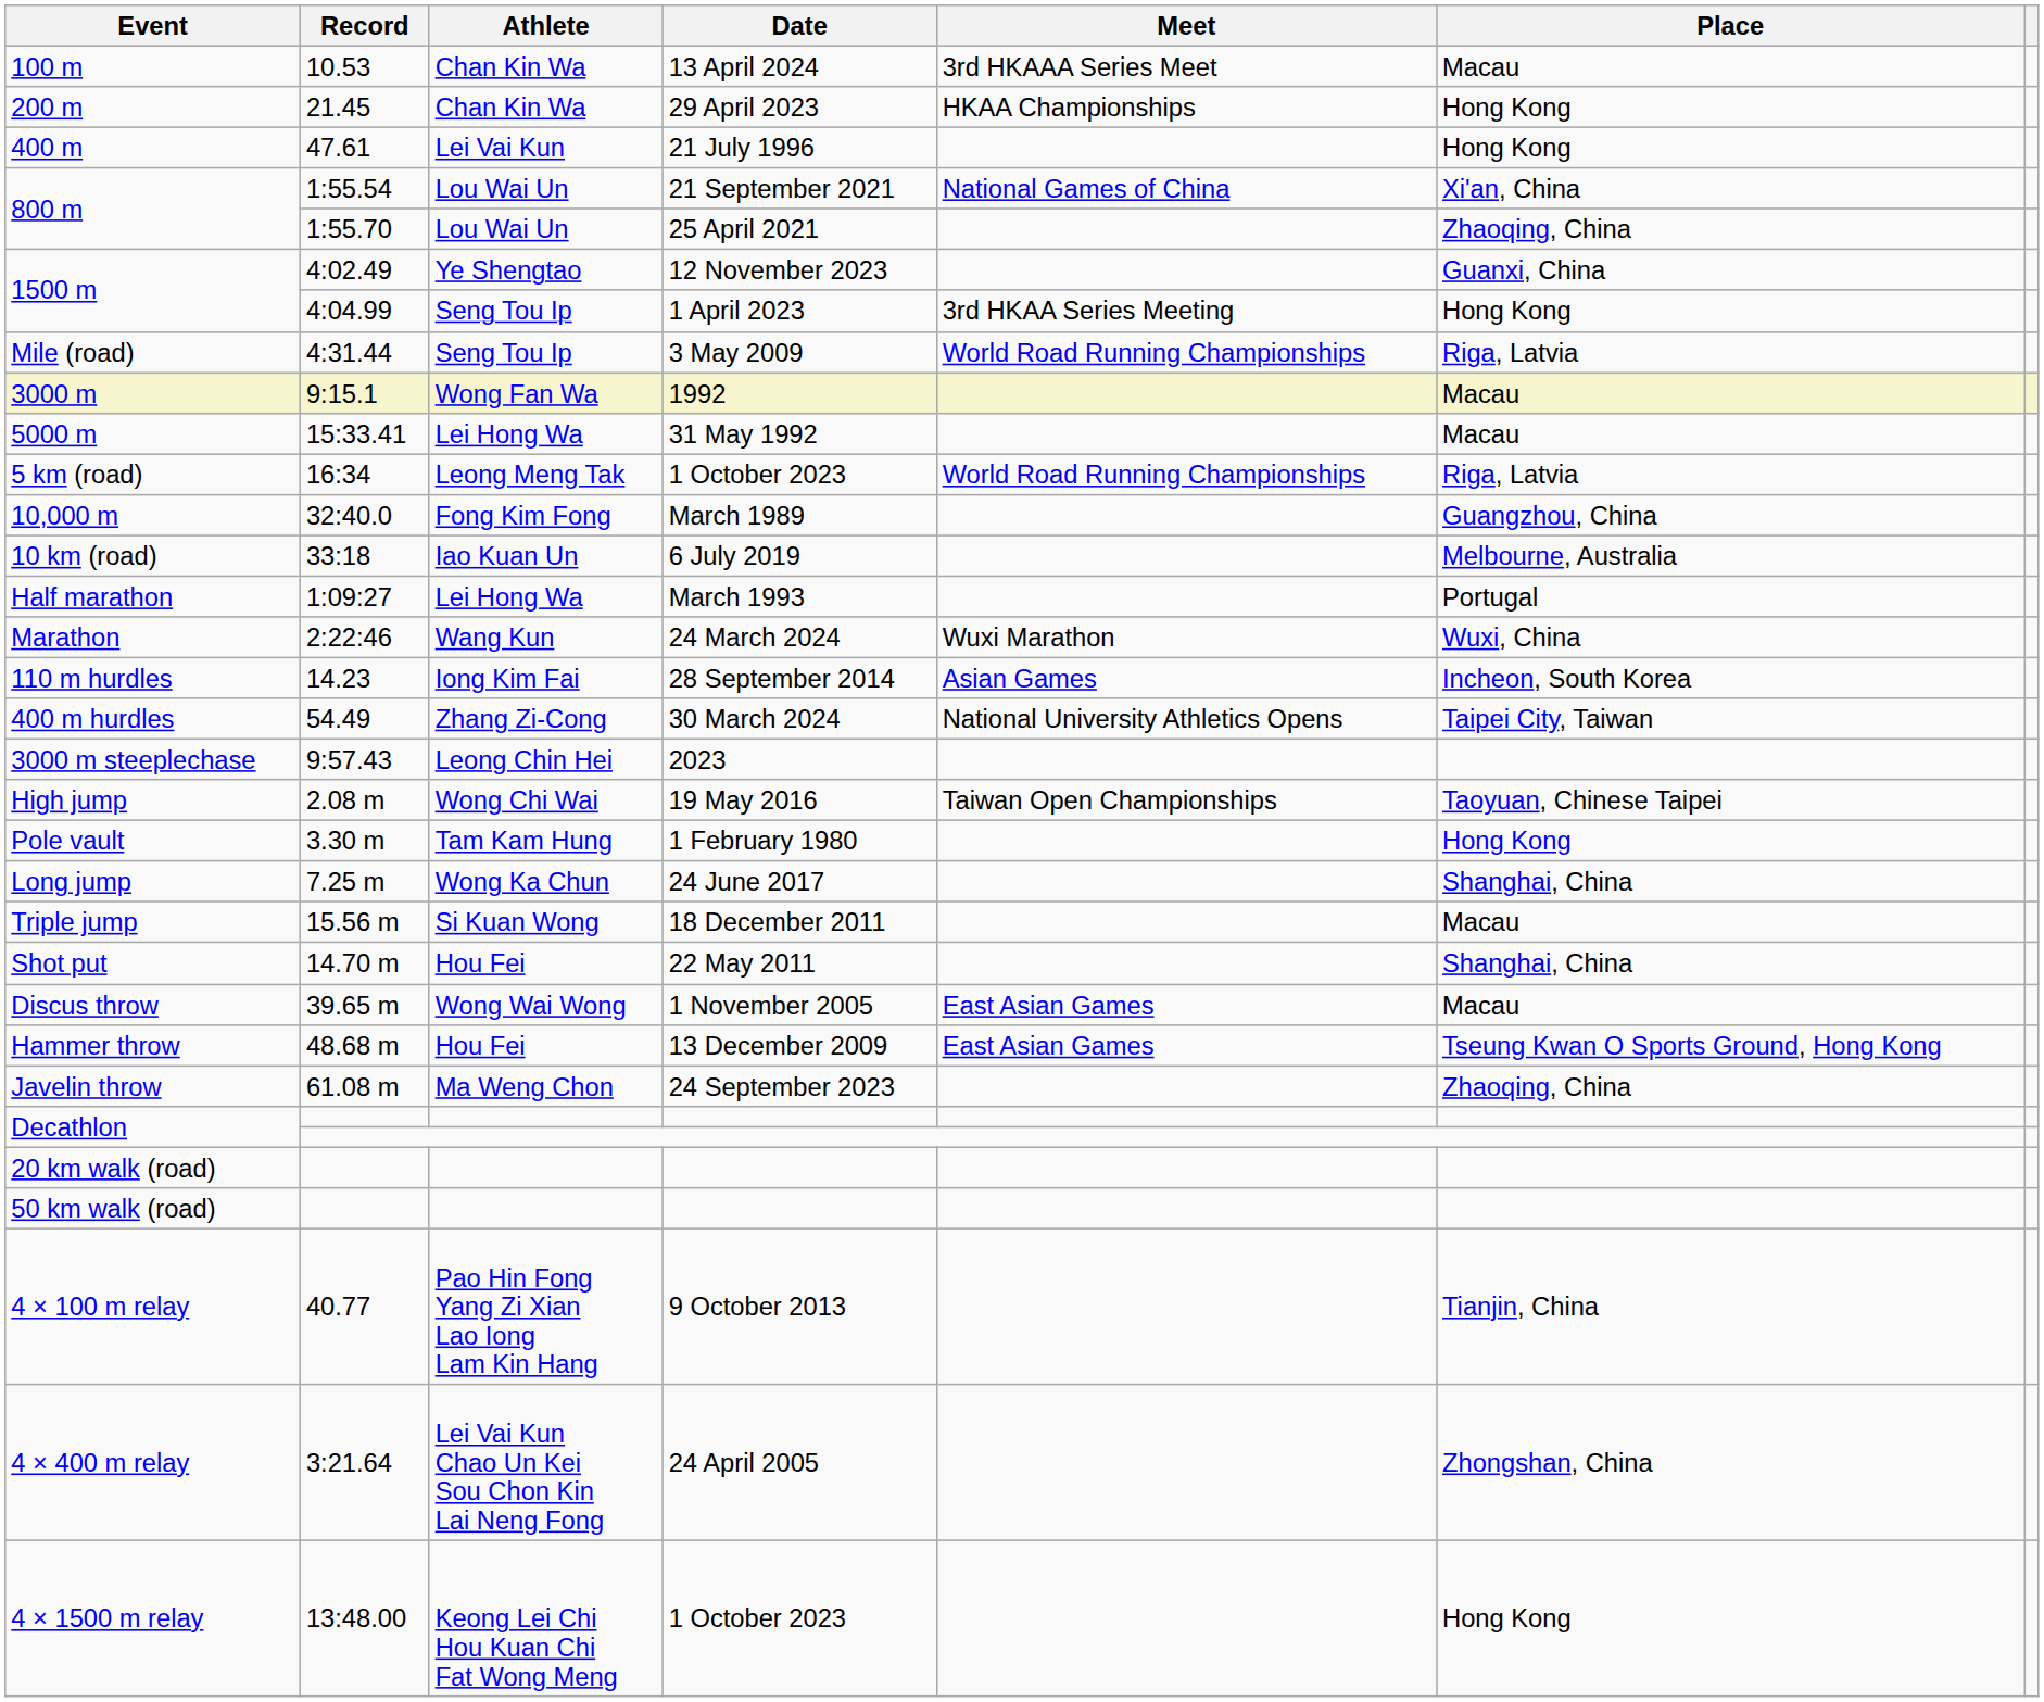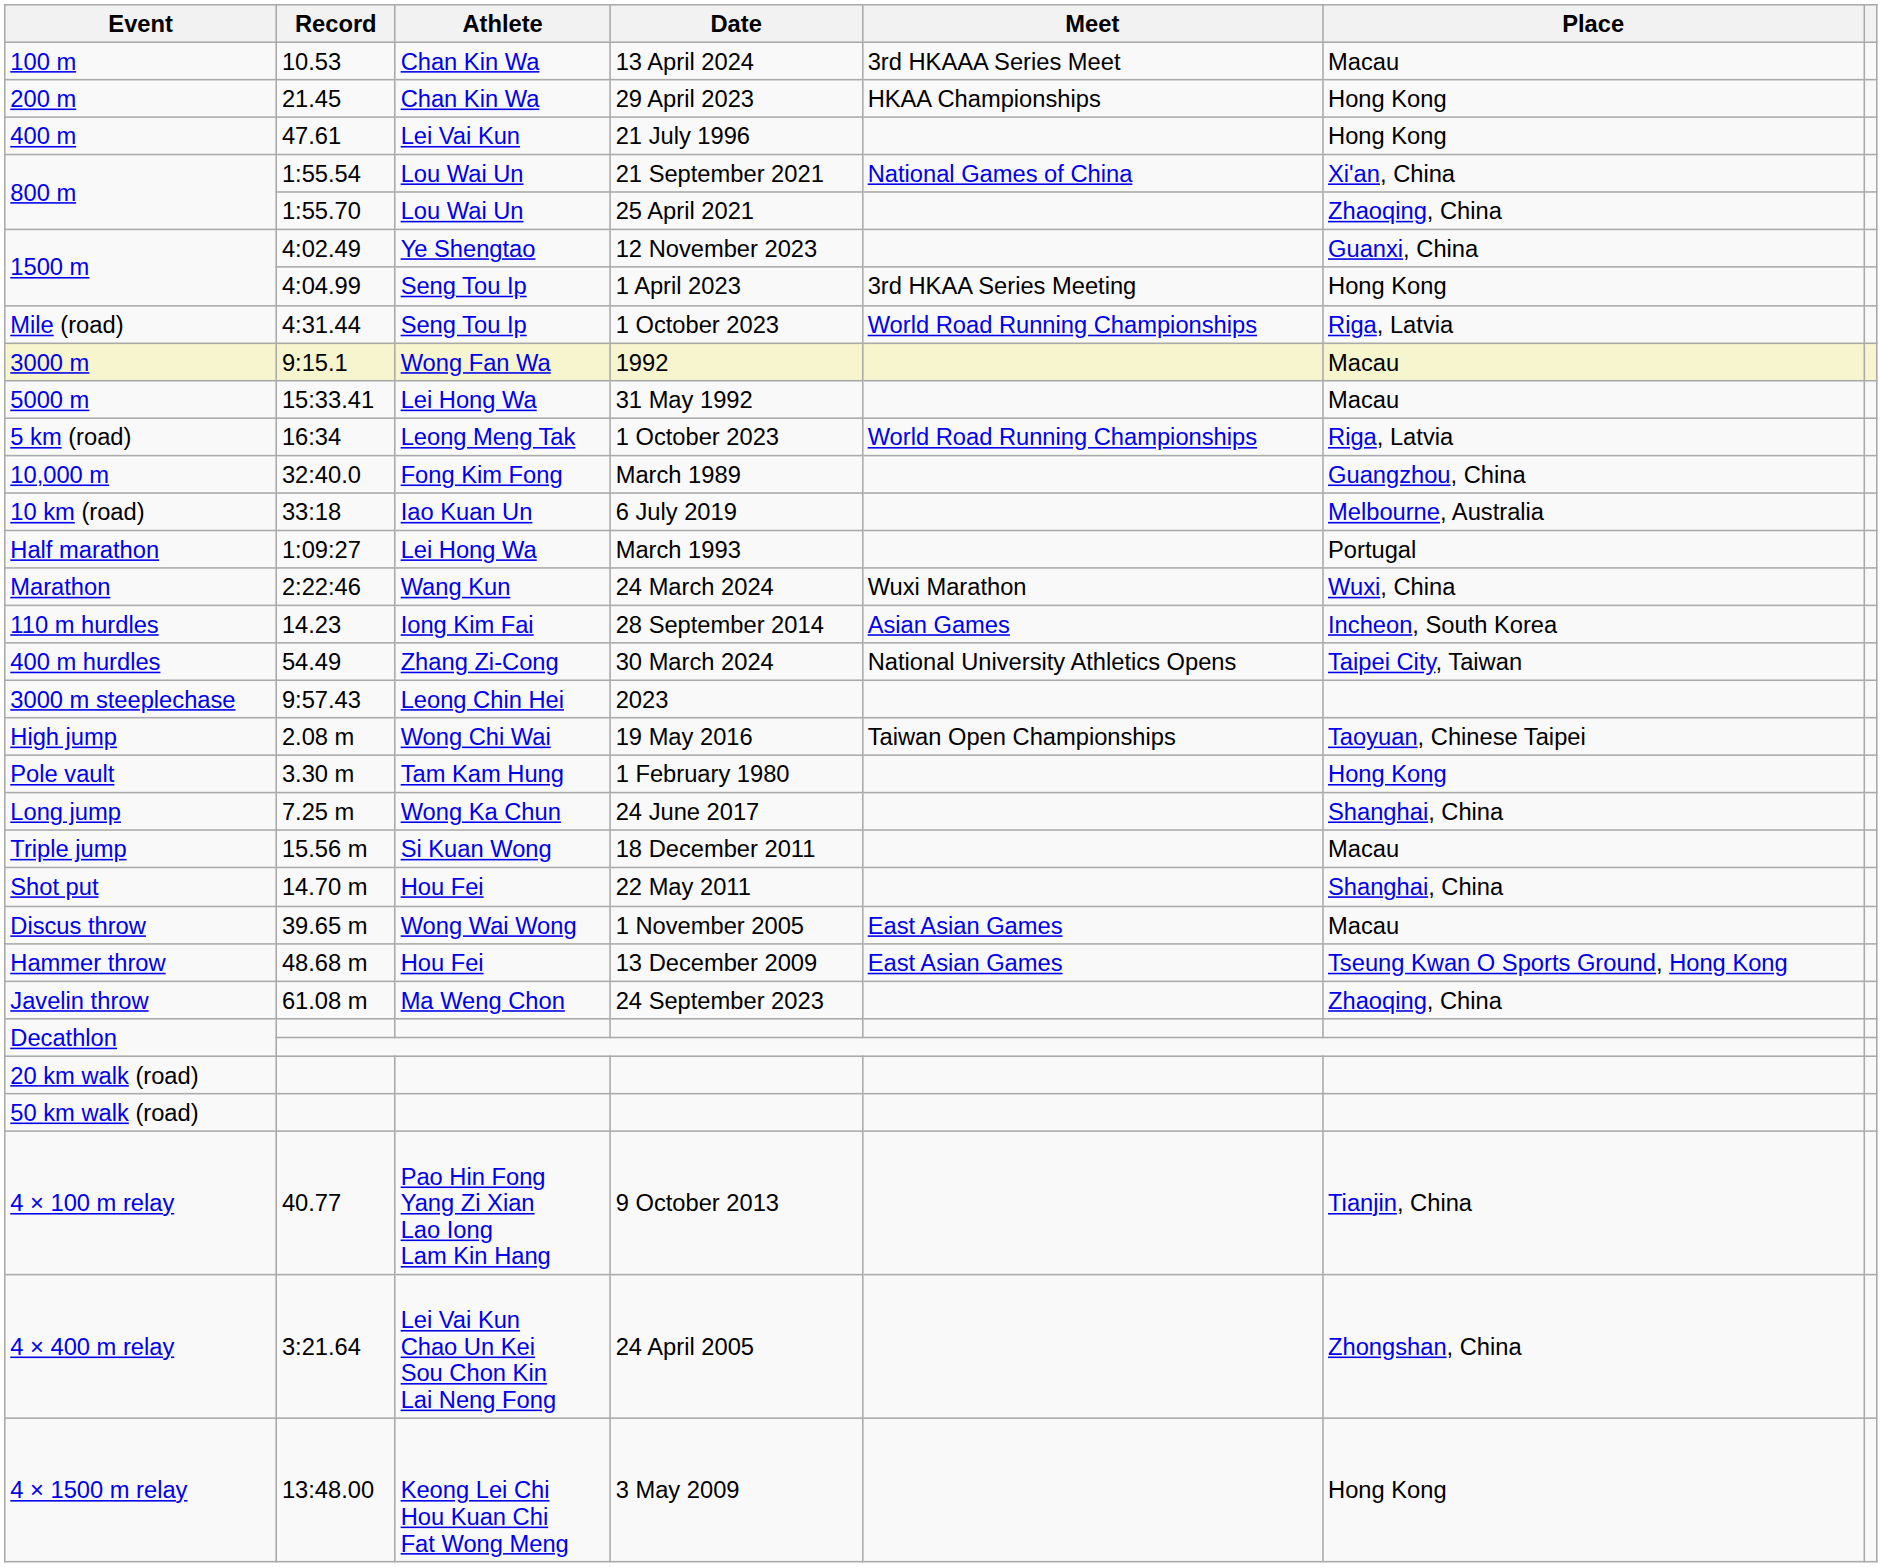 <table class="wikitable" style="font-size:95%; width: 95%;">
 <tr>
 <th>Event</th>
 <th>Record</th>
 <th>Athlete</th>
 <th>Date</th>
 <th>Meet</th>
 <th>Place</th>
 <th></th>
 </tr>
 <tr>
 <td><a href='#'>100 m</a></td>
 <td>10.53 </td>
 <td><a href='#'>Chan Kin Wa</a></td>
 <td>13 April 2024</td>
 <td>3rd HKAAA Series Meet</td>
 <td>Macau</td>
 <td></td>
 </tr>
 <tr>
 <td><a href='#'>200 m</a></td>
 <td>21.45 </td>
 <td><a href='#'>Chan Kin Wa</a></td>
 <td>29 April 2023</td>
 <td>HKAA Championships</td>
 <td>Hong Kong</td>
 <td></td>
 </tr>
 <tr>
 <td><a href='#'>400 m</a></td>
 <td>47.61</td>
 <td><a href='#'>Lei Vai Kun</a></td>
 <td>21 July 1996</td>
 <td></td>
 <td>Hong Kong</td>
 <td></td>
 </tr>
 <tr>
 <td rowspan=2><a href='#'>800 m</a></td>
 <td>1:55.54</td>
 <td><a href='#'>Lou Wai Un</a></td>
 <td>21 September 2021</td>
 <td><a href='#'>National Games of China</a></td>
 <td><a href='#'>Xi'an</a>, China</td>
 <td></td>
 </tr>
 <tr>
 <td>1:55.70</td>
 <td><a href='#'>Lou Wai Un</a></td>
 <td>25 April 2021</td>
 <td></td>
 <td><a href='#'>Zhaoqing</a>, China</td>
 <td></td>
 </tr>
 <tr>
 <td rowspan=2><a href='#'>1500 m</a></td>
 <td>4:02.49</td>
 <td><a href='#'>Ye Shengtao</a></td>
 <td>12 November 2023</td>
 <td></td>
 <td><a href='#'>Guanxi</a>, China</td>
 <td></td>
 </tr>
 <tr>
 <td>4:04.99</td>
 <td><a href='#'>Seng Tou Ip</a></td>
 <td>1 April 2023</td>
 <td>3rd HKAA Series Meeting</td>
 <td>Hong Kong</td>
 <td></td>
 </tr>
 <tr>
 <td><a href='#'>Mile</a> (road)</td>
 <td>4:31.44</td>
 <td><a href='#'>Seng Tou Ip</a></td>
-<td>3 May 2009</td>
+<td>1 October 2023</td>
 <td><a href='#'>World Road Running Championships</a></td>
 <td><a href='#'>Riga</a>, Latvia</td>
 <td></td>
 </tr>
 <tr style="background:#f6F5CE;">
 <td><a href='#'>3000 m</a></td>
 <td>9:15.1 </td>
 <td><a href='#'>Wong Fan Wa</a></td>
 <td>1992</td>
 <td></td>
 <td>Macau</td>
 <td></td>
 </tr>
 <tr>
 <td><a href='#'>5000 m</a></td>
 <td>15:33.41</td>
 <td><a href='#'>Lei Hong Wa</a></td>
 <td>31 May 1992</td>
 <td></td>
 <td>Macau</td>
 <td></td>
 </tr>
 <tr>
 <td><a href='#'>5 km</a> (road)</td>
 <td>16:34</td>
 <td><a href='#'>Leong Meng Tak</a></td>
 <td>1 October 2023</td>
 <td><a href='#'>World Road Running Championships</a></td>
 <td><a href='#'>Riga</a>, Latvia</td>
 <td></td>
 </tr>
 <tr>
 <td><a href='#'>10,000 m</a></td>
 <td>32:40.0 </td>
 <td><a href='#'>Fong Kim Fong</a></td>
 <td>March 1989</td>
 <td></td>
 <td><a href='#'>Guangzhou</a>, China</td>
 <td></td>
 </tr>
 <tr>
 <td><a href='#'>10 km</a> (road)</td>
 <td>33:18</td>
 <td><a href='#'>Iao Kuan Un</a></td>
 <td>6 July 2019</td>
 <td></td>
 <td><a href='#'>Melbourne</a>, Australia</td>
 <td></td>
 </tr>
 <tr>
 <td><a href='#'>Half marathon</a></td>
 <td>1:09:27</td>
 <td><a href='#'>Lei Hong Wa</a></td>
 <td>March 1993</td>
 <td></td>
 <td>Portugal</td>
 <td></td>
 </tr>
 <tr>
 <td><a href='#'>Marathon</a></td>
 <td>2:22:46</td>
 <td><a href='#'>Wang Kun</a></td>
 <td>24 March 2024</td>
 <td>Wuxi Marathon</td>
 <td><a href='#'>Wuxi</a>, China</td>
 <td></td>
 </tr>
 <tr>
 <td><a href='#'>110 m hurdles</a></td>
 <td>14.23 </td>
 <td><a href='#'>Iong Kim Fai</a></td>
 <td>28 September 2014</td>
 <td><a href='#'>Asian Games</a></td>
 <td><a href='#'>Incheon</a>, South Korea</td>
 <td></td>
 </tr>
 <tr>
 <td><a href='#'>400 m hurdles</a></td>
 <td>54.49</td>
 <td><a href='#'>Zhang Zi-Cong</a></td>
 <td>30 March 2024</td>
 <td>National University Athletics Opens</td>
 <td><a href='#'>Taipei City</a>, Taiwan</td>
 <td></td>
 </tr>
 <tr>
 <td><a href='#'>3000 m steeplechase</a></td>
 <td>9:57.43</td>
 <td><a href='#'>Leong Chin Hei</a></td>
 <td>2023</td>
 <td></td>
 <td></td>
 <td></td>
 </tr>
 <tr>
 <td><a href='#'>High jump</a></td>
 <td>2.08 m</td>
 <td><a href='#'>Wong Chi Wai</a></td>
 <td>19 May 2016</td>
 <td>Taiwan Open Championships</td>
 <td><a href='#'>Taoyuan</a>, Chinese Taipei</td>
 <td></td>
 </tr>
 <tr>
 <td><a href='#'>Pole vault</a></td>
 <td>3.30 m</td>
 <td><a href='#'>Tam Kam Hung</a></td>
 <td>1 February 1980</td>
 <td></td>
 <td><a href='#'>Hong Kong</a></td>
 <td></td>
 </tr>
 <tr>
 <td><a href='#'>Long jump</a></td>
 <td>7.25 m </td>
 <td><a href='#'>Wong Ka Chun</a></td>
 <td>24 June 2017</td>
 <td></td>
 <td><a href='#'>Shanghai</a>, China</td>
 <td></td>
 </tr>
 <tr>
 <td><a href='#'>Triple jump</a></td>
 <td>15.56 m </td>
 <td><a href='#'>Si Kuan Wong</a></td>
 <td>18 December 2011</td>
 <td></td>
 <td>Macau</td>
 <td></td>
 </tr>
 <tr>
 <td><a href='#'>Shot put</a></td>
 <td>14.70 m</td>
 <td><a href='#'>Hou Fei</a></td>
 <td>22 May 2011</td>
 <td></td>
 <td><a href='#'>Shanghai</a>, China</td>
 <td></td>
 </tr>
 <tr>
 <td><a href='#'>Discus throw</a></td>
 <td>39.65 m</td>
 <td><a href='#'>Wong Wai Wong</a></td>
 <td>1 November 2005</td>
 <td><a href='#'>East Asian Games</a></td>
 <td>Macau</td>
 <td></td>
 </tr>
 <tr>
 <td><a href='#'>Hammer throw</a></td>
 <td>48.68 m</td>
 <td><a href='#'>Hou Fei</a></td>
 <td>13 December 2009</td>
 <td><a href='#'>East Asian Games</a></td>
 <td><a href='#'>Tseung Kwan O Sports Ground</a>, <a href='#'>Hong Kong</a></td>
 <td></td>
 </tr>
 <tr>
 <td><a href='#'>Javelin throw</a></td>
 <td>61.08 m</td>
 <td><a href='#'>Ma Weng Chon</a></td>
 <td>24 September 2023</td>
 <td></td>
 <td><a href='#'>Zhaoqing</a>, China</td>
 <td></td>
 </tr>
 <tr>
 <td rowspan=2><a href='#'>Decathlon</a></td>
 <td></td>
 <td></td>
 <td></td>
 <td></td>
 <td></td>
 <td></td>
 </tr>
 <tr>
 <td colspan=5></td>
 <td></td>
 </tr>
 <tr>
 <td><a href='#'>20 km walk</a> (road)</td>
 <td></td>
 <td></td>
 <td></td>
 <td></td>
 <td></td>
 <td></td>
 </tr>
 <tr>
 <td><a href='#'>50 km walk</a> (road)</td>
 <td></td>
 <td></td>
 <td></td>
 <td></td>
 <td></td>
 <td></td>
 </tr>
 <tr>
 <td><a href='#'>4 × 100 m relay</a></td>
 <td>40.77</td>
 <td><br><a href='#'>Pao Hin Fong</a><br><a href='#'>Yang Zi Xian</a><br><a href='#'>Lao Iong</a><br><a href='#'>Lam Kin Hang</a></td>
 <td>9 October 2013</td>
 <td></td>
 <td><a href='#'>Tianjin</a>, China</td>
 <td></td>
 </tr>
 <tr>
 <td><a href='#'>4 × 400 m relay</a></td>
 <td>3:21.64</td>
 <td><br><a href='#'>Lei Vai Kun</a><br><a href='#'>Chao Un Kei</a><br><a href='#'>Sou Chon Kin</a><br><a href='#'>Lai Neng Fong</a></td>
 <td>24 April 2005</td>
 <td></td>
 <td><a href='#'>Zhongshan</a>, China</td>
 <td></td>
 </tr>
 <tr>
 <td><a href='#'>4 × 1500 m relay</a></td>
 <td>13:48.00</td>
 <td><br><br><a href='#'>Keong Lei Chi</a><br><a href='#'>Hou Kuan Chi</a><br><a href='#'>Fat Wong Meng</a></td>
-<td>1 October 2023</td>
+<td>3 May 2009</td>
 <td></td>
 <td>Hong Kong</td>
 <td></td>
 </tr>
 </table>
